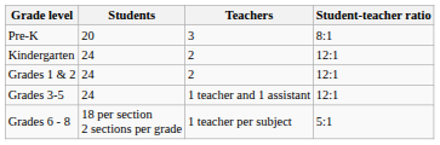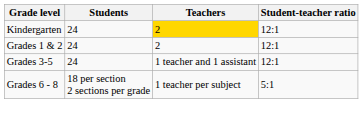 <table class="wikitable" border="1">
 <tr>
 <th>Grade level</th>
 <th>Students</th>
 <th>Teachers</th>
 <th>Student-teacher ratio</th>
 </tr>
 <tr>
-<td>Pre-K</td>
-<td>20</td>
-<td>3</td>
-<td>8:1</td>
-</tr>
-<tr>
 <td>Kindergarten</td>
 <td>24</td>
-<td>2</td>
+<td style="background: gold;">2</td>
 <td>12:1</td>
 </tr>
 <tr>
 <td>Grades 1 & 2</td>
 <td>24</td>
 <td>2</td>
 <td>12:1</td>
 </tr>
 <tr>
 <td>Grades 3-5</td>
 <td>24</td>
 <td>1 teacher and 1 assistant</td>
 <td>12:1</td>
 </tr>
 <tr>
 <td>Grades 6 - 8</td>
 <td>18 per section<br>2 sections per grade</td>
 <td>1 teacher per subject</td>
 <td>5:1</td>
 </tr>
 </table>
